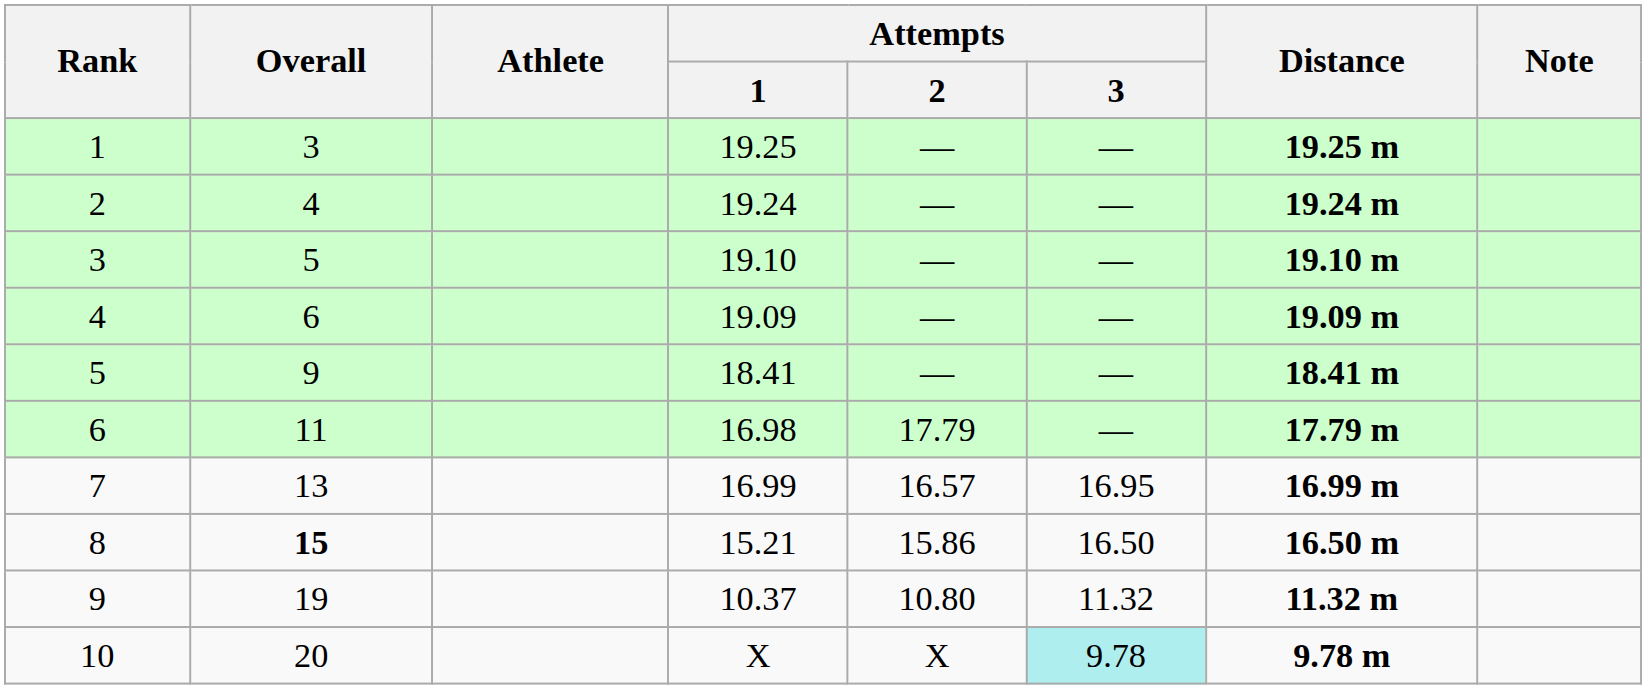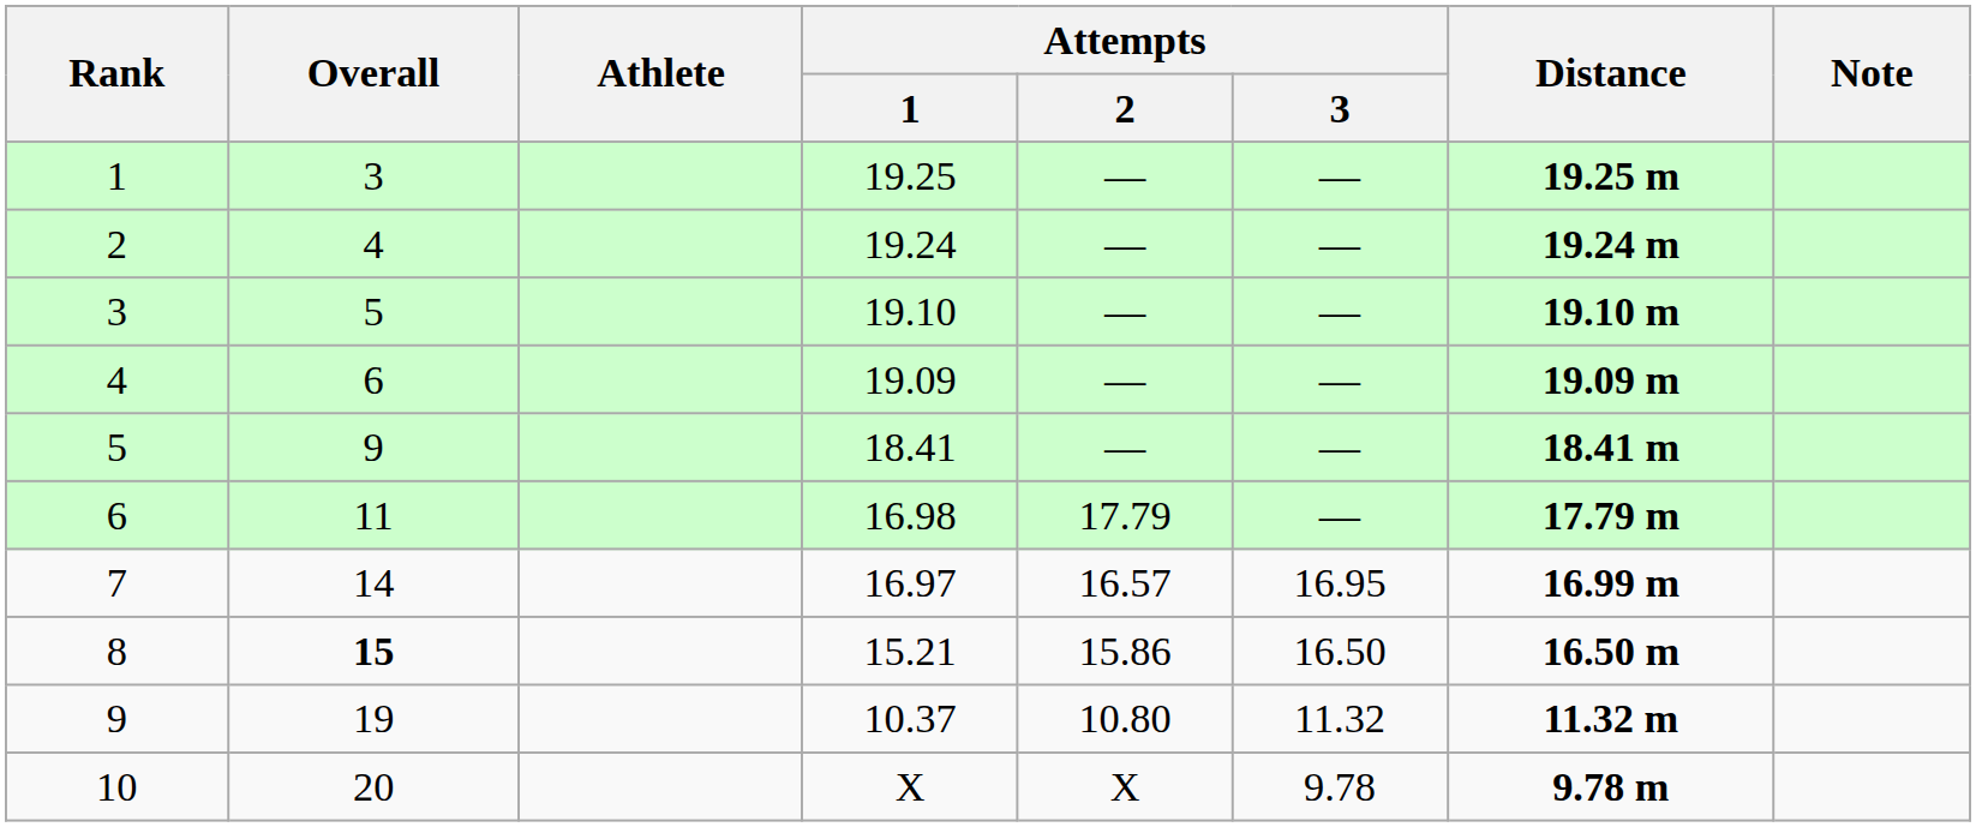 <table class="wikitable" style=" text-align:center; font-size:110%;" width="95%">
 <tr>
 <th rowspan="2">Rank</th>
 <th rowspan="2">Overall</th>
 <th rowspan="2">Athlete</th>
 <th colspan="3">Attempts</th>
 <th rowspan="2">Distance</th>
 <th rowspan="2">Note</th>
 </tr>
 <tr>
 <th>1</th>
 <th>2</th>
 <th>3</th>
 </tr>
 <tr style="background:#ccffcc;">
 <td>1</td>
 <td>3</td>
 <td align=left></td>
 <td>19.25</td>
 <td>—</td>
 <td>—</td>
 <td><strong>19.25 m </strong></td>
 <td></td>
 </tr>
 <tr style="background:#ccffcc;">
 <td>2</td>
 <td>4</td>
 <td align=left></td>
 <td>19.24</td>
 <td>—</td>
 <td>—</td>
 <td><strong>19.24 m </strong></td>
 <td></td>
 </tr>
 <tr style="background:#ccffcc;">
 <td>3</td>
 <td>5</td>
 <td align=left></td>
 <td>19.10</td>
 <td>—</td>
 <td>—</td>
 <td><strong>19.10 m </strong></td>
 <td></td>
 </tr>
 <tr style="background:#ccffcc;">
 <td>4</td>
 <td>6</td>
 <td align=left></td>
 <td>19.09</td>
 <td>—</td>
 <td>—</td>
 <td><strong>19.09 m </strong></td>
 <td></td>
 </tr>
 <tr style="background:#ccffcc;">
 <td>5</td>
 <td>9</td>
 <td align=left></td>
 <td>18.41</td>
 <td>—</td>
 <td>—</td>
 <td><strong>18.41 m </strong></td>
 <td></td>
 </tr>
 <tr style="background:#ccffcc;">
 <td>6</td>
 <td>11</td>
 <td align=left></td>
 <td>16.98</td>
 <td>17.79</td>
 <td>—</td>
 <td><strong>17.79 m </strong></td>
 <td></td>
 </tr>
 <tr>
 <td>7</td>
-<td>13</td>
+<td>14</td>
 <td align=left></td>
-<td>16.99</td>
+<td>16.97</td>
 <td>16.57</td>
 <td>16.95</td>
 <td><strong>16.99 m </strong></td>
 <td></td>
 </tr>
 <tr>
 <td>8</td>
 <td><strong>15</strong></td>
 <td align=left></td>
 <td>15.21</td>
 <td>15.86</td>
 <td>16.50</td>
 <td><strong>16.50 m </strong></td>
 <td></td>
 </tr>
 <tr>
 <td>9</td>
 <td>19</td>
 <td align=left></td>
 <td>10.37</td>
 <td>10.80</td>
 <td>11.32</td>
 <td><strong>11.32 m </strong></td>
 <td></td>
 </tr>
 <tr>
 <td>10</td>
 <td>20</td>
 <td align=left></td>
 <td>X</td>
 <td>X</td>
-<td style="background: paleturquoise;">9.78</td>
+<td>9.78</td>
 <td><strong>9.78 m </strong></td>
 <td></td>
 </tr>
 </table>
